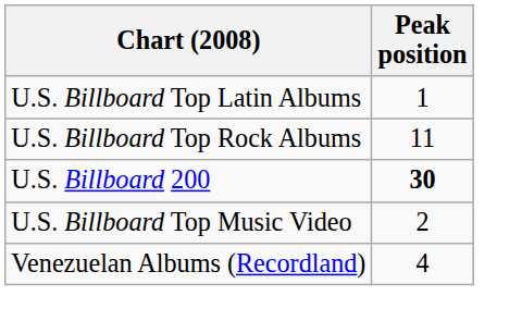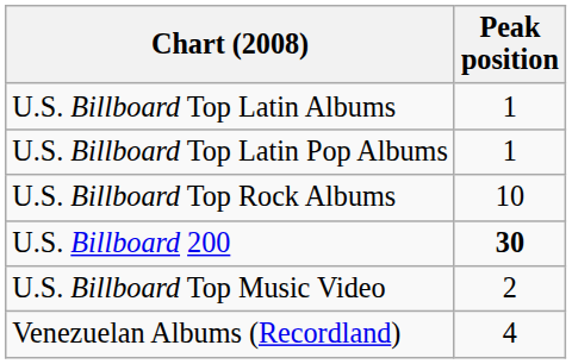 <table class="wikitable">
 <tr>
 <th align="center">Chart (2008)</th>
 <th align="center">Peak<br>position</th>
 </tr>
 <tr>
 <td align="left">U.S. <em>Billboard</em> Top Latin Albums</td>
 <td align="center">1</td>
 </tr>
 <tr>
+<td align="left">U.S. <em>Billboard</em> Top Latin Pop Albums</td>
+<td align="center">1</td>
+</tr>
+<tr>
 <td align="left">U.S. <em>Billboard</em> Top Rock Albums</td>
-<td align="center">11</td>
+<td align="center">10</td>
 </tr>
 <tr>
 <td align="left">U.S. <em><a href='#'>Billboard</a></em> <a href='#'>200</a></td>
 <td align="center"><strong>30</strong></td>
 </tr>
 <tr>
 <td align="left">U.S. <em>Billboard</em> Top Music Video</td>
 <td align="center">2</td>
 </tr>
 <tr>
 <td>Venezuelan Albums (<a href='#'>Recordland</a>)</td>
 <td align="center">4</td>
 </tr>
 </table>
